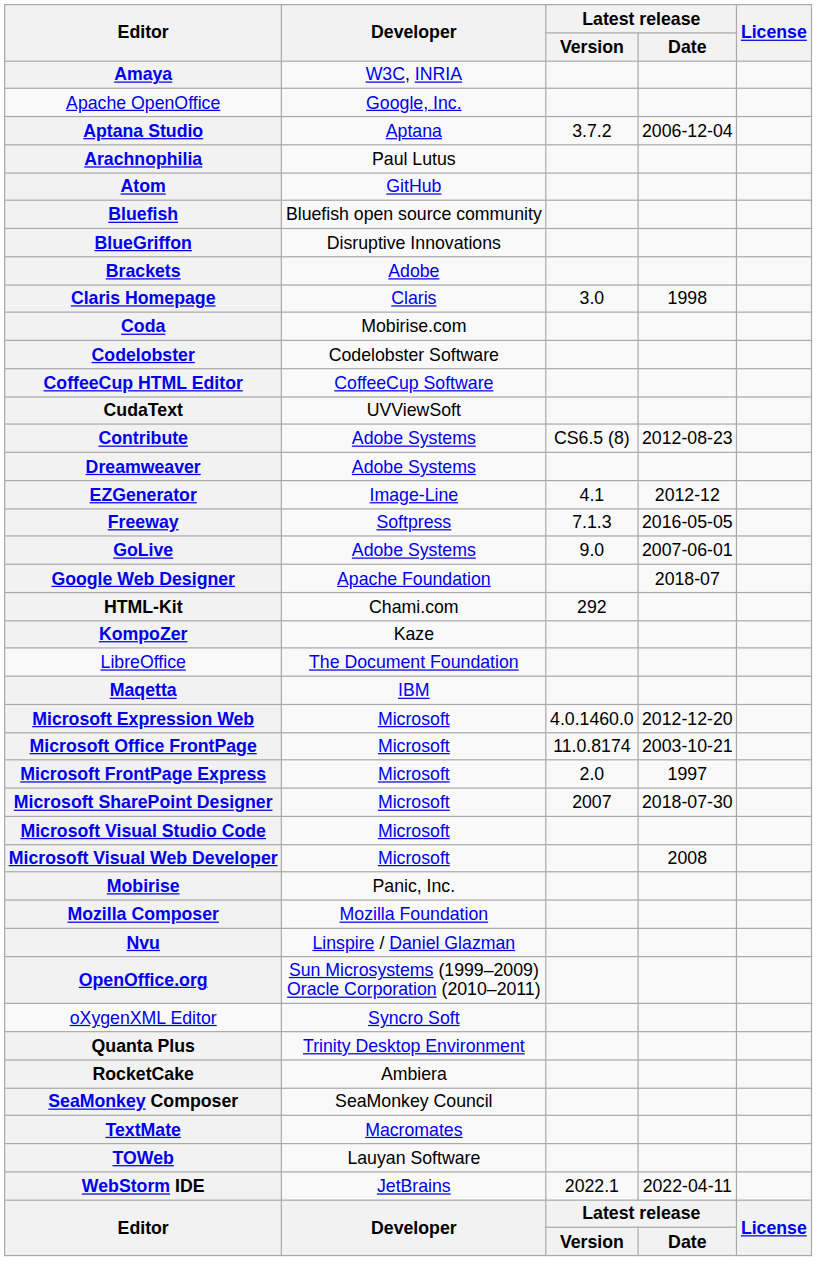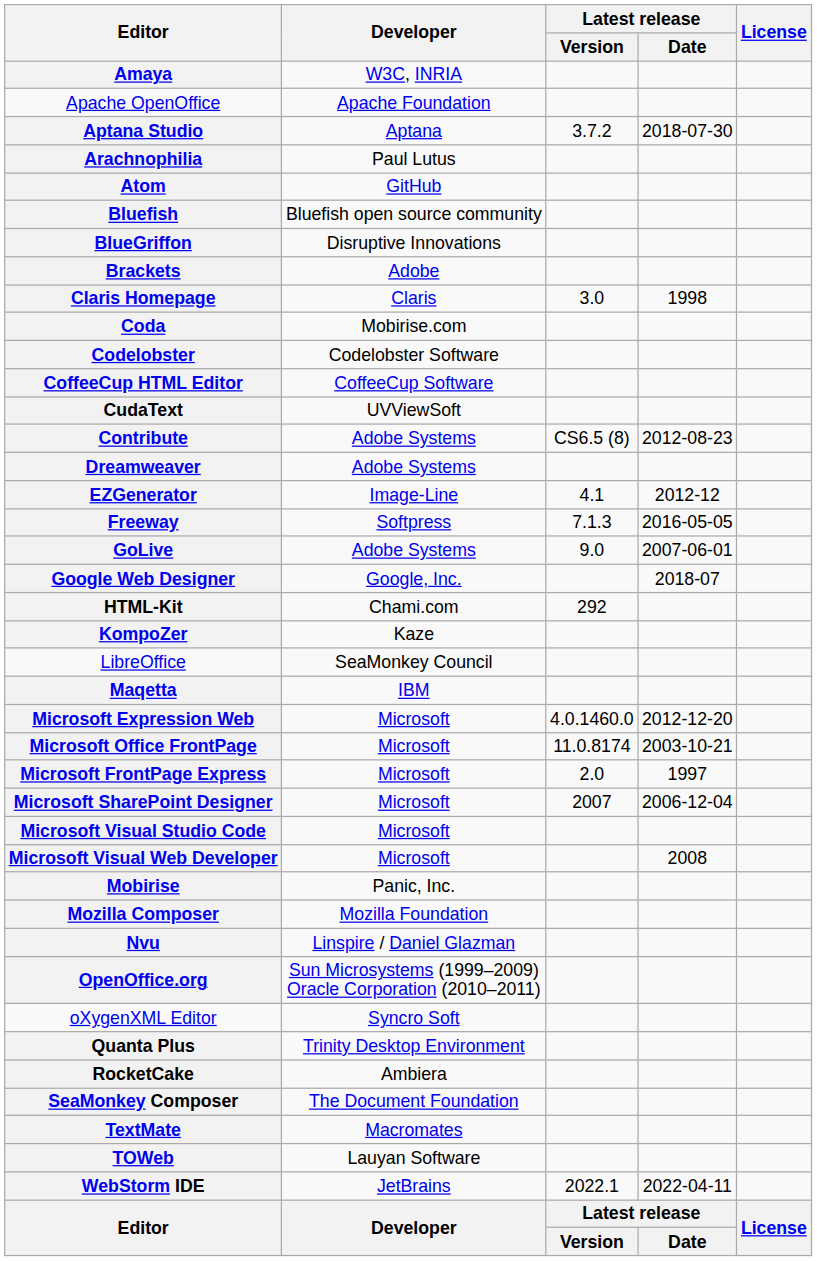 <table class="sortable wikitable" style="font-size: 90%; text-align: center;">
 <tr>
 <th rowspan="2">Editor</th>
 <th rowspan="2">Developer</th>
 <th colspan="2">Latest release</th>
 <th rowspan="2"><a href='#'>License</a></th>
 </tr>
 <tr>
 <th>Version </th>
 <th>Date </th>
 </tr>
 <tr>
 <th><a href='#'>Amaya</a></th>
 <td><a href='#'>W3C</a>, <a href='#'>INRIA</a></td>
 <td></td>
 <td></td>
 <td></td>
 </tr>
 <tr>
 <td ! ><a href='#'>Apache OpenOffice</a></td>
-<td><a href='#'>Google, Inc.</a></td>
+<td><a href='#'>Apache Foundation</a></td>
 <td></td>
 <td></td>
 <td></td>
 </tr>
 <tr>
 <th><a href='#'>Aptana Studio</a></th>
 <td><a href='#'>Aptana</a></td>
 <td>3.7.2</td>
-<td>2006-12-04</td>
+<td>2018-07-30</td>
 <td></td>
 </tr>
 <tr>
 <th><a href='#'>Arachnophilia</a></th>
 <td>Paul Lutus </td>
 <td></td>
 <td></td>
 <td></td>
 </tr>
 <tr>
 <th><a href='#'>Atom</a></th>
 <td><a href='#'>GitHub</a></td>
 <td></td>
 <td></td>
 <td></td>
 </tr>
 <tr>
 <th><a href='#'>Bluefish</a></th>
 <td>Bluefish open source community</td>
 <td></td>
 <td></td>
 <td></td>
 </tr>
 <tr>
 <th><a href='#'>BlueGriffon</a></th>
 <td>Disruptive Innovations</td>
 <td></td>
 <td></td>
 <td></td>
 </tr>
 <tr>
 <th><a href='#'>Brackets</a></th>
 <td><a href='#'>Adobe</a></td>
 <td></td>
 <td></td>
 <td></td>
 </tr>
 <tr>
 <th><a href='#'>Claris Homepage</a></th>
 <td><a href='#'>Claris</a></td>
 <td>3.0</td>
 <td>1998</td>
 <td></td>
 </tr>
 <tr>
 <th><a href='#'>Coda</a></th>
 <td>Mobirise.com</td>
 <td></td>
 <td></td>
 <td></td>
 </tr>
 <tr>
 <th><a href='#'>Codelobster</a></th>
 <td>Codelobster Software</td>
 <td></td>
 <td></td>
 <td></td>
 </tr>
 <tr>
 <th><a href='#'>CoffeeCup HTML Editor</a></th>
 <td><a href='#'>CoffeeCup Software</a></td>
 <td></td>
 <td></td>
 <td></td>
 </tr>
 <tr>
 <th>CudaText</th>
 <td>UVViewSoft</td>
 <td></td>
 <td></td>
 <td></td>
 </tr>
 <tr>
 <th><a href='#'>Contribute</a></th>
 <td><a href='#'>Adobe Systems</a></td>
 <td>CS6.5 (8)</td>
 <td>2012-08-23</td>
 <td></td>
 </tr>
 <tr>
 <th><a href='#'>Dreamweaver</a></th>
 <td><a href='#'>Adobe Systems</a></td>
 <td></td>
 <td></td>
 <td></td>
 </tr>
 <tr>
 <th><a href='#'>EZGenerator</a></th>
 <td><a href='#'>Image-Line</a></td>
 <td>4.1</td>
 <td>2012-12</td>
 <td></td>
 </tr>
 <tr>
 <th><a href='#'>Freeway</a></th>
 <td><a href='#'>Softpress</a></td>
 <td>7.1.3</td>
 <td>2016-05-05</td>
 <td></td>
 </tr>
 <tr>
 <th><a href='#'>GoLive</a></th>
 <td><a href='#'>Adobe Systems</a></td>
 <td>9.0</td>
 <td>2007-06-01</td>
 <td></td>
 </tr>
 <tr>
 <th><a href='#'>Google Web Designer</a></th>
-<td><a href='#'>Apache Foundation</a></td>
+<td><a href='#'>Google, Inc.</a></td>
 <td></td>
 <td>2018-07</td>
 <td></td>
 </tr>
 <tr>
 <th>HTML-Kit</th>
 <td>Chami.com</td>
 <td>292</td>
 <td></td>
 <td></td>
 </tr>
 <tr>
 <th><a href='#'>KompoZer</a></th>
 <td>Kaze</td>
 <td></td>
 <td></td>
 <td></td>
 </tr>
 <tr>
 <td><a href='#'>LibreOffice</a></td>
-<td><a href='#'>The Document Foundation</a></td>
+<td>SeaMonkey Council</td>
 <td></td>
 <td></td>
 <td></td>
 </tr>
 <tr>
 <th><a href='#'>Maqetta</a></th>
 <td><a href='#'>IBM</a></td>
 <td></td>
 <td></td>
 <td></td>
 </tr>
 <tr>
 <th><a href='#'>Microsoft Expression Web</a></th>
 <td><a href='#'>Microsoft</a></td>
 <td>4.0.1460.0</td>
 <td>2012-12-20</td>
 <td></td>
 </tr>
 <tr>
 <th><a href='#'>Microsoft Office FrontPage</a></th>
 <td><a href='#'>Microsoft</a></td>
 <td>11.0.8174</td>
 <td>2003-10-21</td>
 <td></td>
 </tr>
 <tr>
 <th><a href='#'>Microsoft FrontPage Express</a></th>
 <td><a href='#'>Microsoft</a></td>
 <td>2.0</td>
 <td>1997</td>
 <td></td>
 </tr>
 <tr>
 <th><a href='#'>Microsoft SharePoint Designer</a></th>
 <td><a href='#'>Microsoft</a></td>
 <td>2007</td>
-<td>2018-07-30</td>
+<td>2006-12-04</td>
 <td></td>
 </tr>
 <tr>
 <th><a href='#'>Microsoft Visual Studio Code</a></th>
 <td><a href='#'>Microsoft</a></td>
 <td></td>
 <td></td>
 <td></td>
 </tr>
 <tr>
 <th><a href='#'>Microsoft Visual Web Developer</a></th>
 <td><a href='#'>Microsoft</a></td>
 <td></td>
 <td>2008</td>
 <td></td>
 </tr>
 <tr>
 <th><a href='#'>Mobirise</a></th>
 <td>Panic, Inc.</td>
 <td></td>
 <td></td>
 <td></td>
 </tr>
 <tr>
 <th><a href='#'>Mozilla Composer</a></th>
 <td><a href='#'>Mozilla Foundation</a></td>
 <td></td>
 <td></td>
 <td></td>
 </tr>
 <tr>
 <th><a href='#'>Nvu</a></th>
 <td><a href='#'>Linspire</a> / <a href='#'>Daniel Glazman</a></td>
 <td></td>
 <td></td>
 <td></td>
 </tr>
 <tr>
 <th><a href='#'>OpenOffice.org</a></th>
 <td><a href='#'>Sun Microsystems</a> (1999–2009)<br><a href='#'>Oracle Corporation</a> (2010–2011)</td>
 <td></td>
 <td></td>
 <td></td>
 </tr>
 <tr>
 <td><a href='#'>oXygenXML Editor</a></td>
 <td><a href='#'>Syncro Soft</a></td>
 <td></td>
 <td></td>
 <td></td>
 </tr>
 <tr>
 <th>Quanta Plus</th>
 <td><a href='#'>Trinity Desktop Environment</a></td>
 <td></td>
 <td></td>
 <td></td>
 </tr>
 <tr>
 <th>RocketCake</th>
 <td>Ambiera</td>
 <td></td>
 <td></td>
 <td></td>
 </tr>
 <tr>
 <th><a href='#'>SeaMonkey</a> Composer</th>
-<td>SeaMonkey Council</td>
+<td><a href='#'>The Document Foundation</a></td>
 <td></td>
 <td></td>
 <td></td>
 </tr>
 <tr>
 <th><a href='#'>TextMate</a></th>
 <td><a href='#'>Macromates</a></td>
 <td></td>
 <td></td>
 <td></td>
 </tr>
 <tr>
 <th><a href='#'>TOWeb</a></th>
 <td>Lauyan Software</td>
 <td></td>
 <td></td>
 <td></td>
 </tr>
 <tr>
 <th><a href='#'>WebStorm</a> IDE</th>
 <td><a href='#'>JetBrains</a></td>
 <td>2022.1</td>
 <td>2022-04-11</td>
 <td></td>
 </tr>
 <tr class="sortbottom" style="border: solid 1px grey;">
 <th rowspan="2">Editor</th>
 <th rowspan="2">Developer</th>
 <th colspan="2">Latest release</th>
 <th rowspan="2"><a href='#'>License</a></th>
 </tr>
 <tr>
 <th>Version </th>
 <th>Date </th>
 </tr>
 </table>
